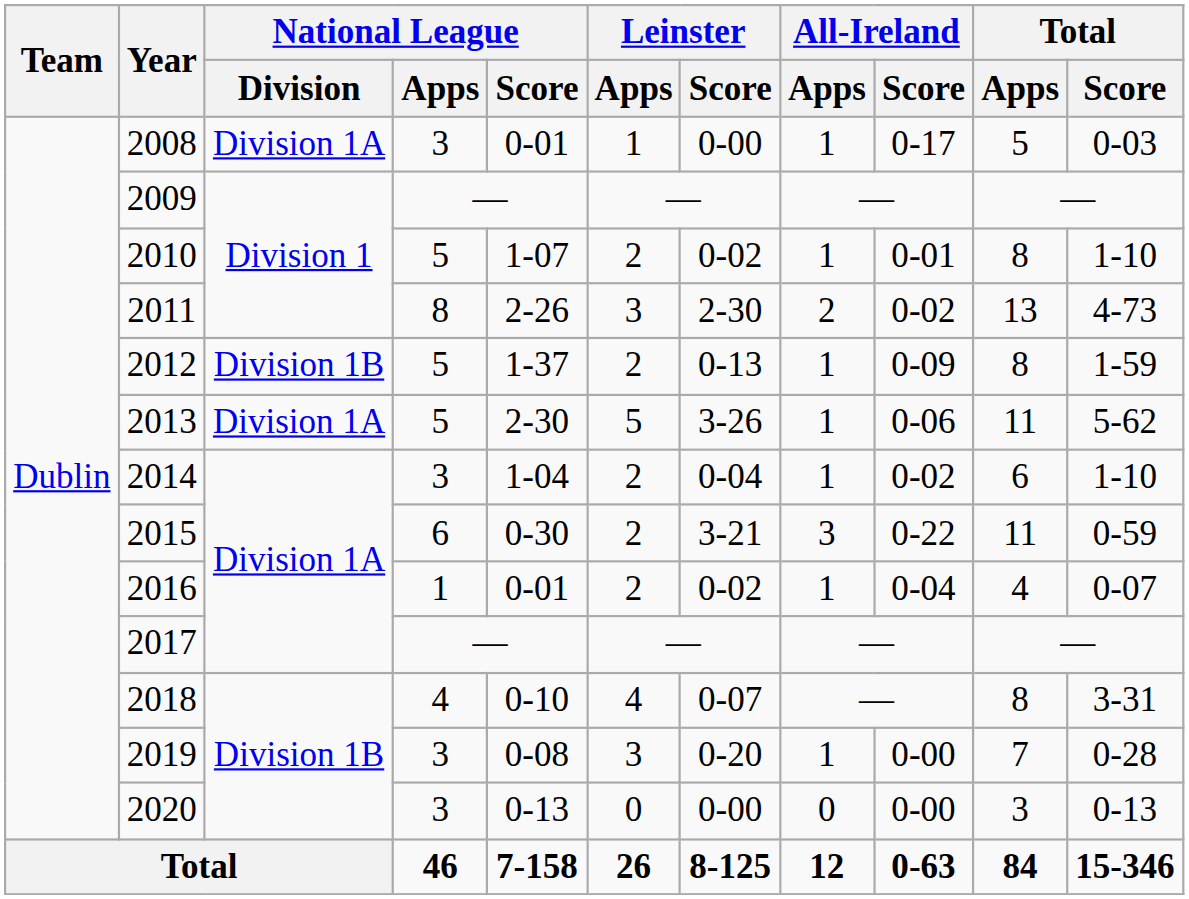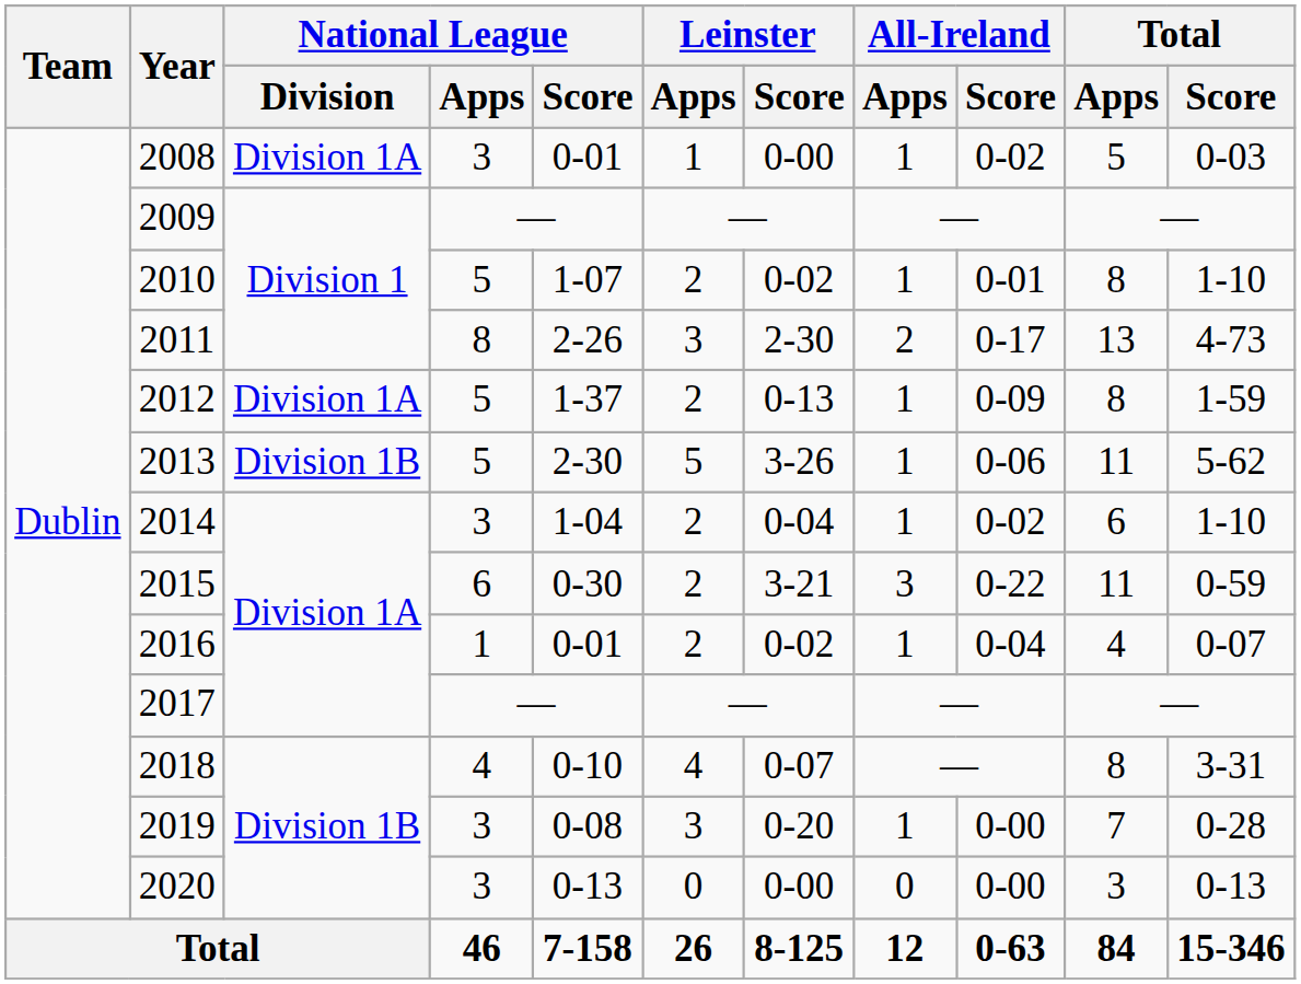 <table class="wikitable" style="text-align:center">
 <tr>
 <th rowspan="2">Team</th>
 <th rowspan="2">Year</th>
 <th colspan="3"><a href='#'>National League</a></th>
 <th colspan="2"><a href='#'>Leinster</a></th>
 <th colspan="2"><a href='#'>All-Ireland</a></th>
 <th colspan="2">Total</th>
 </tr>
 <tr>
 <th>Division</th>
 <th>Apps</th>
 <th>Score</th>
 <th>Apps</th>
 <th>Score</th>
 <th>Apps</th>
 <th>Score</th>
 <th>Apps</th>
 <th>Score</th>
 </tr>
 <tr>
 <td rowspan="13"><a href='#'>Dublin</a></td>
 <td>2008</td>
 <td rowspan="1"><a href='#'>Division 1A</a></td>
 <td>3</td>
 <td>0-01</td>
 <td>1</td>
 <td>0-00</td>
 <td>1</td>
-<td>0-17</td>
+<td>0-02</td>
 <td>5</td>
 <td>0-03</td>
 </tr>
 <tr>
 <td>2009</td>
 <td rowspan="3"><a href='#'>Division 1</a></td>
 <td colspan=2>—</td>
 <td colspan=2>—</td>
 <td colspan=2>—</td>
 <td colspan=2>—</td>
 </tr>
 <tr>
 <td>2010</td>
 <td>5</td>
 <td>1-07</td>
 <td>2</td>
 <td>0-02</td>
 <td>1</td>
 <td>0-01</td>
 <td>8</td>
 <td>1-10</td>
 </tr>
 <tr>
 <td>2011</td>
 <td>8</td>
 <td>2-26</td>
 <td>3</td>
 <td>2-30</td>
 <td>2</td>
-<td>0-02</td>
+<td>0-17</td>
 <td>13</td>
 <td>4-73</td>
 </tr>
 <tr>
 <td>2012</td>
-<td rowspan="1"><a href='#'>Division 1B</a></td>
+<td rowspan="1"><a href='#'>Division 1A</a></td>
 <td>5</td>
 <td>1-37</td>
 <td>2</td>
 <td>0-13</td>
 <td>1</td>
 <td>0-09</td>
 <td>8</td>
 <td>1-59</td>
 </tr>
 <tr>
 <td>2013</td>
-<td rowspan="1"><a href='#'>Division 1A</a></td>
+<td rowspan="1"><a href='#'>Division 1B</a></td>
 <td>5</td>
 <td>2-30</td>
 <td>5</td>
 <td>3-26</td>
 <td>1</td>
 <td>0-06</td>
 <td>11</td>
 <td>5-62</td>
 </tr>
 <tr>
 <td>2014</td>
 <td rowspan="4"><a href='#'>Division 1A</a></td>
 <td>3</td>
 <td>1-04</td>
 <td>2</td>
 <td>0-04</td>
 <td>1</td>
 <td>0-02</td>
 <td>6</td>
 <td>1-10</td>
 </tr>
 <tr>
 <td>2015</td>
 <td>6</td>
 <td>0-30</td>
 <td>2</td>
 <td>3-21</td>
 <td>3</td>
 <td>0-22</td>
 <td>11</td>
 <td>0-59</td>
 </tr>
 <tr>
 <td>2016</td>
 <td>1</td>
 <td>0-01</td>
 <td>2</td>
 <td>0-02</td>
 <td>1</td>
 <td>0-04</td>
 <td>4</td>
 <td>0-07</td>
 </tr>
 <tr>
 <td>2017</td>
 <td colspan=2>—</td>
 <td colspan=2>—</td>
 <td colspan=2>—</td>
 <td colspan=2>—</td>
 </tr>
 <tr>
 <td>2018</td>
 <td rowspan="3"><a href='#'>Division 1B</a></td>
 <td>4</td>
 <td>0-10</td>
 <td>4</td>
 <td>0-07</td>
 <td colspan=2>—</td>
 <td>8</td>
 <td>3-31</td>
 </tr>
 <tr>
 <td>2019</td>
 <td>3</td>
 <td>0-08</td>
 <td>3</td>
 <td>0-20</td>
 <td>1</td>
 <td>0-00</td>
 <td>7</td>
 <td>0-28</td>
 </tr>
 <tr>
 <td>2020</td>
 <td>3</td>
 <td>0-13</td>
 <td>0</td>
 <td>0-00</td>
 <td>0</td>
 <td>0-00</td>
 <td>3</td>
 <td>0-13</td>
 </tr>
 <tr>
 <th colspan="3">Total</th>
 <td><strong>46</strong></td>
 <td><strong>7-158</strong></td>
 <td><strong>26</strong></td>
 <td><strong>8-125</strong></td>
 <td><strong>12</strong></td>
 <td><strong>0-63</strong></td>
 <td><strong>84</strong></td>
 <td><strong>15-346</strong></td>
 </tr>
 </table>
